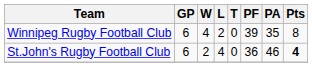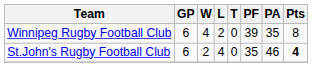 <table class="wikitable">
 <tr>
 <th>Team</th>
 <th>GP</th>
 <th>W</th>
 <th>L</th>
 <th>T</th>
 <th>PF</th>
 <th>PA</th>
 <th>Pts</th>
 </tr>
 <tr align="center">
 <td align="left"><a href='#'>Winnipeg Rugby Football Club</a></td>
 <td>6</td>
 <td>4</td>
 <td>2</td>
 <td>0</td>
 <td>39</td>
 <td>35</td>
 <td>8</td>
 </tr>
 <tr align="center">
 <td align="left"><a href='#'>St.John's Rugby Football Club</a></td>
 <td>6</td>
 <td>2</td>
 <td>4</td>
 <td>0</td>
-<td>36</td>
+<td>35</td>
 <td>46</td>
 <td><strong>4</strong></td>
 </tr>
 <tr align="center">
 </tr>
 </table>
